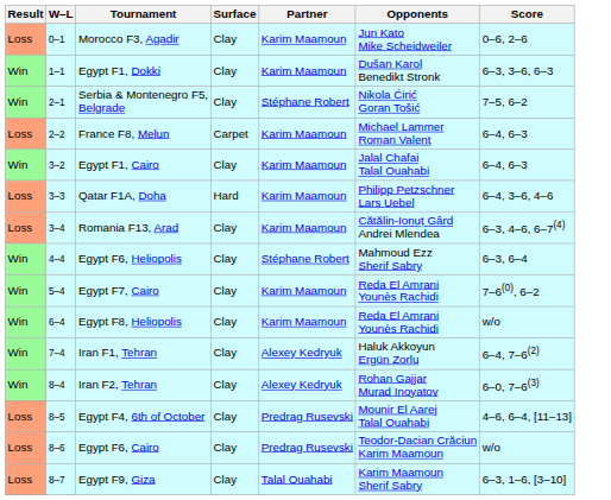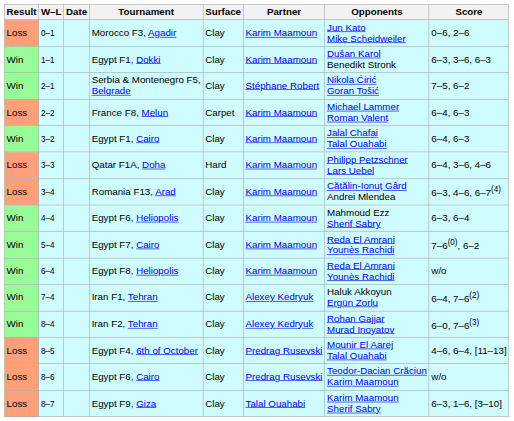 <table class="sortable wikitable">
 <tr>
 <th>Result</th>
 <th class="unsortable">W–L</th>
+<th>Date</th>
 <th>Tournament</th>
 <th>Surface</th>
 <th>Partner</th>
 <th>Opponents</th>
 <th class="unsortable">Score</th>
 </tr>
 <tr style="background:#cffcff;">
 <td style="background:#ffa07a;">Loss</td>
 <td><small>0–1</small></td>
+<td></td>
 <td>Morocco F3, <a href='#'>Agadir</a></td>
 <td>Clay</td>
 <td> <a href='#'>Karim Maamoun</a></td>
 <td> <a href='#'>Jun Kato</a> <br>  <a href='#'>Mike Scheidweiler</a></td>
 <td>0–6, 2–6</td>
 </tr>
 <tr style="background:#cffcff;">
 <td style="background:#98fb98;">Win</td>
 <td><small>1–1</small></td>
+<td></td>
 <td>Egypt F1, <a href='#'>Dokki</a></td>
 <td>Clay</td>
 <td> <a href='#'>Karim Maamoun</a></td>
 <td> <a href='#'>Dušan Karol</a> <br>  Benedikt Stronk</td>
 <td>6–3, 3–6, 6–3</td>
 </tr>
 <tr style="background:#cffcff;">
 <td style="background:#98fb98;">Win</td>
 <td><small>2–1</small></td>
+<td></td>
 <td>Serbia & Montenegro F5,<br><a href='#'>Belgrade</a></td>
 <td>Clay</td>
 <td> <a href='#'>Stéphane Robert</a></td>
 <td> <a href='#'>Nikola Ćirić</a> <br>  <a href='#'>Goran Tošić</a></td>
 <td>7–5, 6–2</td>
 </tr>
 <tr style="background:#cffcff;">
 <td style="background:#ffa07a;">Loss</td>
 <td><small>2–2</small></td>
+<td></td>
 <td>France F8, <a href='#'>Melun</a></td>
 <td>Carpet</td>
 <td> <a href='#'>Karim Maamoun</a></td>
 <td> <a href='#'>Michael Lammer</a> <br>  <a href='#'>Roman Valent</a></td>
 <td>6–4, 6–3</td>
 </tr>
 <tr style="background:#cffcff;">
 <td style="background:#98fb98;">Win</td>
 <td><small>3–2</small></td>
+<td></td>
 <td>Egypt F1, <a href='#'>Cairo</a></td>
 <td>Clay</td>
 <td> <a href='#'>Karim Maamoun</a></td>
 <td> <a href='#'>Jalal Chafai</a> <br>  <a href='#'>Talal Ouahabi</a></td>
 <td>6–4, 6–3</td>
 </tr>
 <tr style="background:#cffcff;">
 <td style="background:#ffa07a;">Loss</td>
 <td><small>3–3</small></td>
+<td></td>
 <td>Qatar F1A, <a href='#'>Doha</a></td>
 <td>Hard</td>
 <td> <a href='#'>Karim Maamoun</a></td>
 <td> <a href='#'>Philipp Petzschner</a> <br>  <a href='#'>Lars Uebel</a></td>
 <td>6–4, 3–6, 4–6</td>
 </tr>
 <tr style="background:#cffcff;">
 <td style="background:#ffa07a;">Loss</td>
 <td><small>3–4</small></td>
+<td></td>
 <td>Romania F13, <a href='#'>Arad</a></td>
 <td>Clay</td>
 <td> <a href='#'>Karim Maamoun</a></td>
 <td> <a href='#'>Cătălin-Ionuț Gârd</a> <br>  Andrei Mlendea</td>
 <td>6–3, 4–6, 6–7<sup>(4)</sup></td>
 </tr>
 <tr style="background:#cffcff;">
 <td style="background:#98fb98;">Win</td>
 <td><small>4–4</small></td>
+<td></td>
 <td>Egypt F6, <a href='#'>Heliopolis</a></td>
 <td>Clay</td>
-<td> <a href='#'>Stéphane Robert</a></td>
+<td> <a href='#'>Karim Maamoun</a></td>
 <td> Mahmoud Ezz <br>  <a href='#'>Sherif Sabry</a></td>
 <td>6–3, 6–4</td>
 </tr>
 <tr style="background:#cffcff;">
 <td style="background:#98fb98;">Win</td>
 <td><small>5–4</small></td>
+<td></td>
 <td>Egypt F7, <a href='#'>Cairo</a></td>
 <td>Clay</td>
 <td> <a href='#'>Karim Maamoun</a></td>
 <td> <a href='#'>Reda El Amrani</a> <br>  <a href='#'>Younès Rachidi</a></td>
 <td>7–6<sup>(0)</sup>, 6–2</td>
 </tr>
 <tr style="background:#cffcff;">
 <td style="background:#98fb98;">Win</td>
 <td><small>6–4</small></td>
+<td></td>
 <td>Egypt F8, <a href='#'>Heliopolis</a></td>
 <td>Clay</td>
 <td> <a href='#'>Karim Maamoun</a></td>
 <td> <a href='#'>Reda El Amrani</a> <br>  <a href='#'>Younès Rachidi</a></td>
 <td>w/o</td>
 </tr>
 <tr style="background:#cffcff;">
 <td style="background:#98fb98;">Win</td>
 <td><small>7–4</small></td>
+<td></td>
 <td>Iran F1, <a href='#'>Tehran</a></td>
 <td>Clay</td>
 <td> <a href='#'>Alexey Kedryuk</a></td>
 <td> Haluk Akkoyun <br>  <a href='#'>Ergün Zorlu</a></td>
 <td>6–4, 7–6<sup>(2)</sup></td>
 </tr>
 <tr style="background:#cffcff;">
 <td style="background:#98fb98;">Win</td>
 <td><small>8–4</small></td>
+<td></td>
 <td>Iran F2, <a href='#'>Tehran</a></td>
 <td>Clay</td>
 <td> <a href='#'>Alexey Kedryuk</a></td>
 <td> <a href='#'>Rohan Gajjar</a> <br>  <a href='#'>Murad Inoyatov</a></td>
 <td>6–0, 7–6<sup>(3)</sup></td>
 </tr>
 <tr style="background:#cffcff;">
 <td style="background:#ffa07a;">Loss</td>
 <td><small>8–5</small></td>
+<td></td>
 <td>Egypt F4, <a href='#'>6th of October</a></td>
 <td>Clay</td>
 <td> <a href='#'>Predrag Rusevski</a></td>
 <td> <a href='#'>Mounir El Aarej</a> <br>  <a href='#'>Talal Ouahabi</a></td>
 <td>4–6, 6–4, [11–13]</td>
 </tr>
 <tr style="background:#cffcff;">
 <td style="background:#ffa07a;">Loss</td>
 <td><small>8–6</small></td>
+<td></td>
 <td>Egypt F6, <a href='#'>Cairo</a></td>
 <td>Clay</td>
 <td> <a href='#'>Predrag Rusevski</a></td>
 <td> <a href='#'>Teodor-Dacian Crăciun</a> <br>  <a href='#'>Karim Maamoun</a></td>
 <td>w/o</td>
 </tr>
 <tr style="background:#cffcff;">
 <td style="background:#ffa07a;">Loss</td>
 <td><small>8–7</small></td>
+<td></td>
 <td>Egypt F9, <a href='#'>Giza</a></td>
 <td>Clay</td>
 <td> <a href='#'>Talal Ouahabi</a></td>
 <td> <a href='#'>Karim Maamoun</a> <br>  <a href='#'>Sherif Sabry</a></td>
 <td>6–3, 1–6, [3–10]</td>
 </tr>
 </table>
